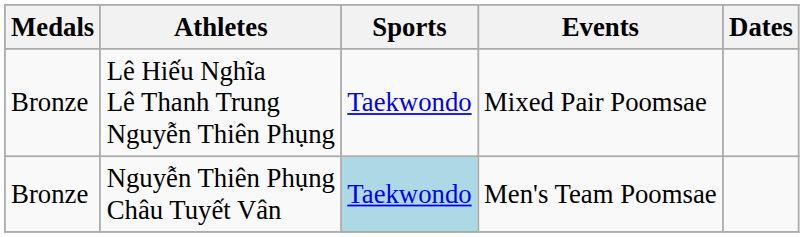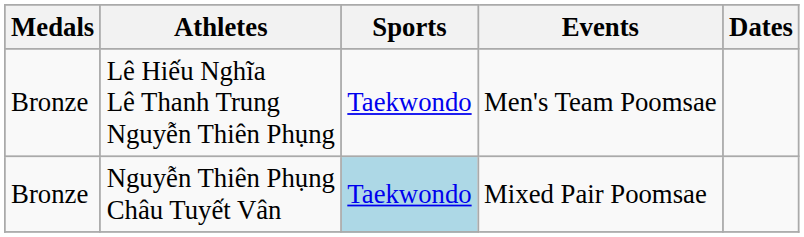 <table class="wikitable sortable" style="font-size: 95%;">
 <tr>
 <th>Medals</th>
 <th>Athletes</th>
 <th>Sports</th>
 <th>Events</th>
 <th>Dates</th>
 </tr>
 <tr>
 <td> Bronze</td>
 <td>Lê Hiếu Nghĩa<br>Lê Thanh Trung<br>Nguyễn Thiên Phụng</td>
 <td><a href='#'>Taekwondo</a></td>
-<td>Mixed Pair Poomsae</td>
+<td>Men's Team Poomsae</td>
 <td></td>
 </tr>
 <tr>
 <td> Bronze</td>
 <td>Nguyễn Thiên Phụng<br>Châu Tuyết Vân</td>
 <td style="background: lightblue;"><a href='#'>Taekwondo</a></td>
-<td>Men's Team Poomsae</td>
+<td>Mixed Pair Poomsae</td>
 <td></td>
 </tr>
 </table>
